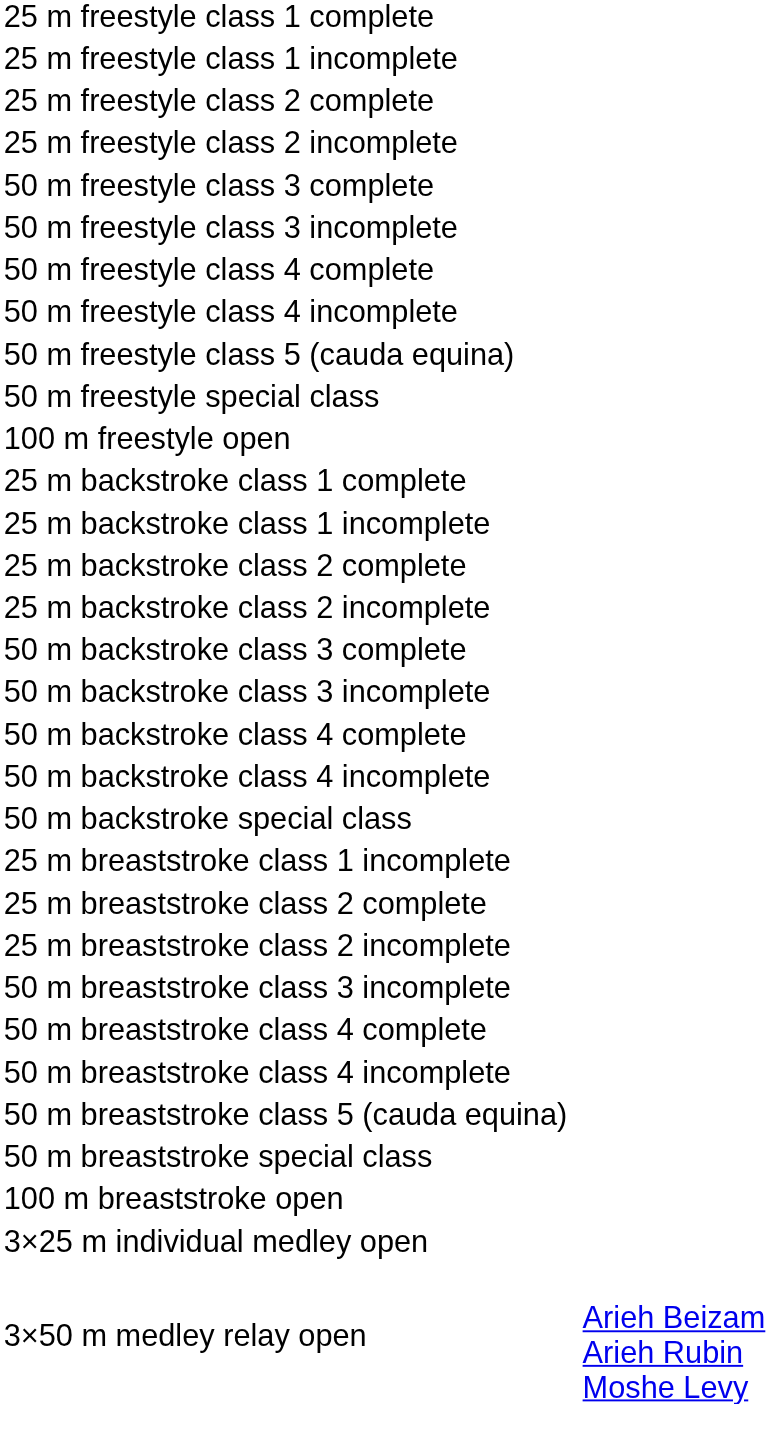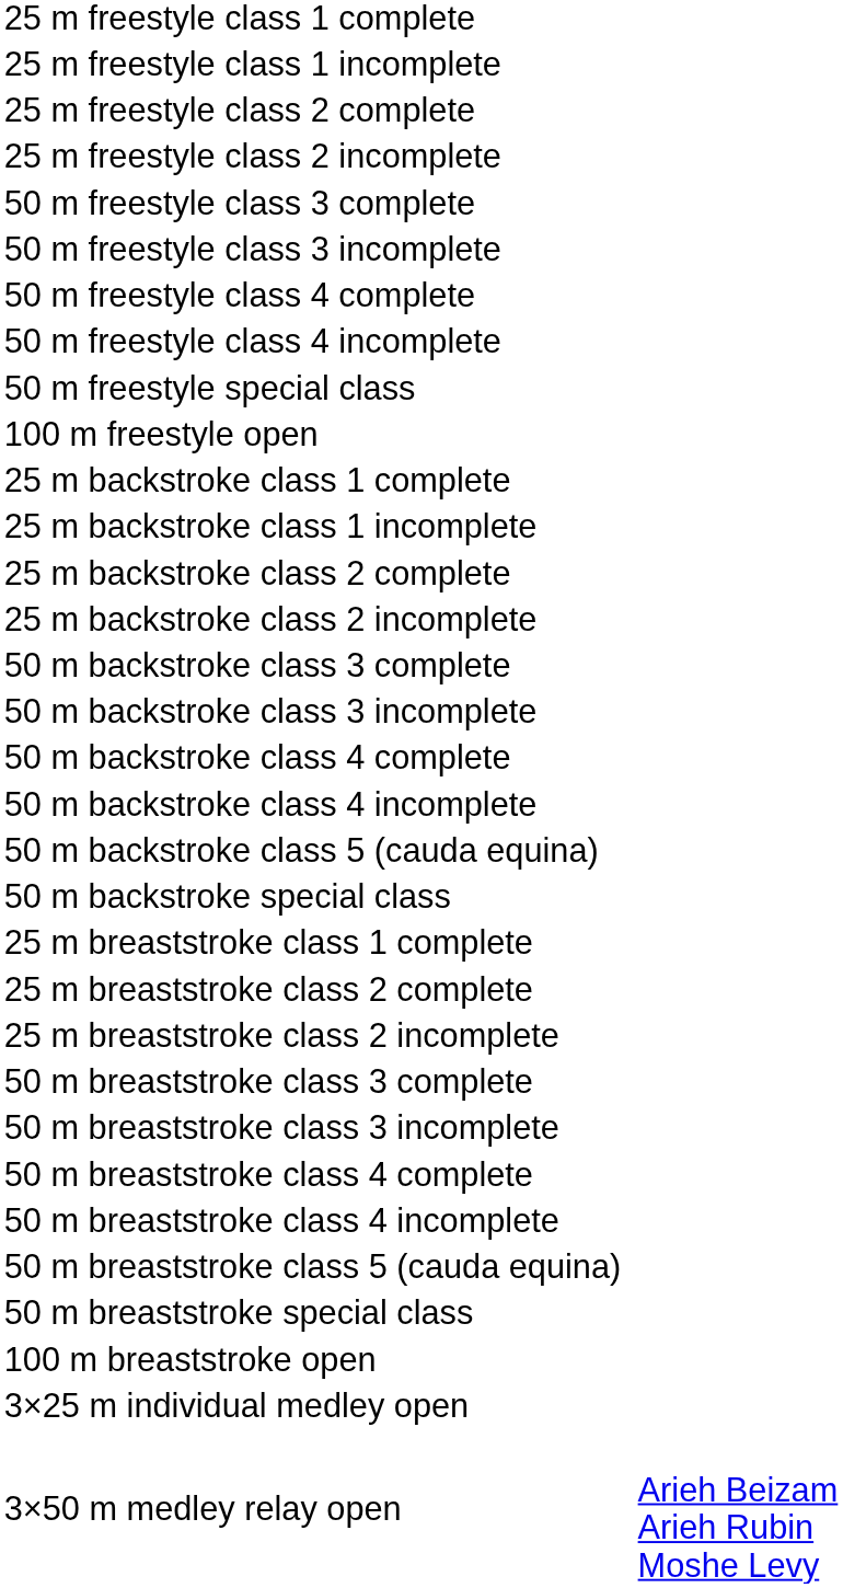 <table>
 <tr>
 <td>25 m freestyle class 1 complete<br></td>
 <td></td>
 <td></td>
 <td></td>
 </tr>
 <tr>
 <td>25 m freestyle class 1 incomplete<br></td>
 <td></td>
 <td></td>
 <td></td>
 </tr>
 <tr>
 <td>25 m freestyle class 2 complete<br></td>
 <td></td>
 <td></td>
 <td></td>
 </tr>
 <tr>
 <td>25 m freestyle class 2 incomplete<br></td>
 <td></td>
 <td></td>
 <td></td>
 </tr>
 <tr>
 <td>50 m freestyle class 3 complete<br></td>
 <td></td>
 <td></td>
 <td></td>
 </tr>
 <tr>
 <td>50 m freestyle class 3 incomplete<br></td>
 <td></td>
 <td></td>
 <td></td>
 </tr>
 <tr>
 <td>50 m freestyle class 4 complete<br></td>
 <td></td>
 <td></td>
 <td></td>
 </tr>
 <tr>
 <td>50 m freestyle class 4 incomplete<br></td>
-<td></td>
-<td></td>
-<td></td>
-</tr>
-<tr>
-<td>50 m freestyle class 5 (cauda equina)<br></td>
 <td></td>
 <td></td>
 <td></td>
 </tr>
 <tr>
 <td>50 m freestyle special class<br></td>
 <td></td>
 <td></td>
 <td></td>
 </tr>
 <tr>
 <td>100 m freestyle open<br></td>
 <td></td>
 <td></td>
 <td></td>
 </tr>
 <tr>
 <td>25 m backstroke class 1 complete<br></td>
 <td></td>
 <td></td>
 <td></td>
 </tr>
 <tr>
 <td>25 m backstroke class 1 incomplete<br></td>
 <td></td>
 <td></td>
 <td></td>
 </tr>
 <tr>
 <td>25 m backstroke class 2 complete<br></td>
 <td></td>
 <td></td>
 <td></td>
 </tr>
 <tr>
 <td>25 m backstroke class 2 incomplete<br></td>
 <td></td>
 <td></td>
 <td></td>
 </tr>
 <tr>
 <td>50 m backstroke class 3 complete<br></td>
 <td></td>
 <td></td>
 <td></td>
 </tr>
 <tr>
 <td>50 m backstroke class 3 incomplete<br></td>
 <td></td>
 <td></td>
 <td></td>
 </tr>
 <tr>
 <td>50 m backstroke class 4 complete<br></td>
 <td></td>
 <td></td>
 <td></td>
 </tr>
 <tr>
 <td>50 m backstroke class 4 incomplete<br></td>
 <td></td>
 <td></td>
 <td></td>
 </tr>
 <tr>
+<td>50 m backstroke class 5 (cauda equina)<br></td>
+<td></td>
+<td></td>
+<td></td>
+</tr>
+<tr>
 <td>50 m backstroke special class<br></td>
 <td></td>
 <td></td>
 <td></td>
 </tr>
 <tr>
-<td>25 m breaststroke class 1 incomplete<br></td>
+<td>25 m breaststroke class 1 complete<br></td>
 <td></td>
 <td></td>
 <td></td>
 </tr>
 <tr>
 <td>25 m breaststroke class 2 complete<br></td>
 <td></td>
 <td></td>
 <td></td>
 </tr>
 <tr>
 <td>25 m breaststroke class 2 incomplete<br></td>
+<td></td>
+<td></td>
+<td></td>
+</tr>
+<tr>
+<td>50 m breaststroke class 3 complete<br></td>
 <td></td>
 <td></td>
 <td></td>
 </tr>
 <tr>
 <td>50 m breaststroke class 3 incomplete<br></td>
 <td></td>
 <td></td>
 <td></td>
 </tr>
 <tr>
 <td>50 m breaststroke class 4 complete<br></td>
 <td></td>
 <td></td>
 <td></td>
 </tr>
 <tr>
 <td>50 m breaststroke class 4 incomplete<br></td>
 <td></td>
 <td></td>
 <td></td>
 </tr>
 <tr>
 <td>50 m breaststroke class 5 (cauda equina)<br></td>
 <td></td>
 <td></td>
 <td></td>
 </tr>
 <tr>
 <td>50 m breaststroke special class<br></td>
 <td></td>
 <td></td>
 <td></td>
 </tr>
 <tr>
 <td>100 m breaststroke open<br></td>
 <td></td>
 <td></td>
 <td></td>
 </tr>
 <tr>
 <td>3×25 m individual medley open<br></td>
 <td></td>
 <td></td>
 <td></td>
 </tr>
 <tr>
 <td>3×50 m medley relay open<br></td>
 <td></td>
 <td><br> <a href='#'>Arieh Beizam</a><br><a href='#'>Arieh Rubin</a><br><a href='#'>Moshe Levy</a></td>
 <td></td>
 </tr>
 </table>
